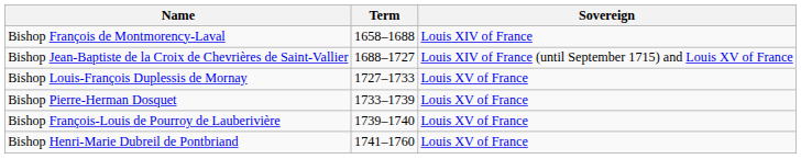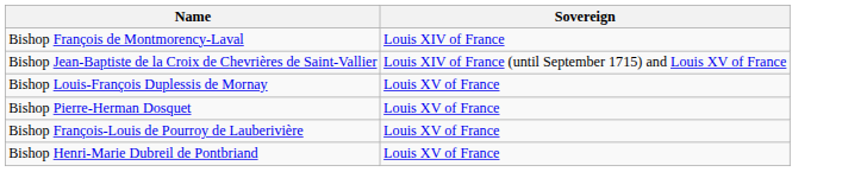 <table class="wikitable">
 <tr>
 <th>Name</th>
-<th>Term</th>
 <th>Sovereign</th>
 </tr>
 <tr>
 <td>Bishop <a href='#'>François de Montmorency-Laval</a></td>
-<td>1658–1688</td>
 <td><a href='#'>Louis XIV of France</a></td>
 </tr>
 <tr>
 <td>Bishop <a href='#'>Jean-Baptiste de la Croix de Chevrières de Saint-Vallier</a></td>
-<td>1688–1727</td>
 <td><a href='#'>Louis XIV of France</a> (until September 1715) and <a href='#'>Louis XV of France</a></td>
 </tr>
 <tr>
 <td>Bishop <a href='#'>Louis-François Duplessis de Mornay</a></td>
-<td>1727–1733</td>
 <td><a href='#'>Louis XV of France</a></td>
 </tr>
 <tr>
 <td>Bishop <a href='#'>Pierre-Herman Dosquet</a></td>
-<td>1733–1739</td>
 <td><a href='#'>Louis XV of France</a></td>
 </tr>
 <tr>
 <td>Bishop <a href='#'>François-Louis de Pourroy de Lauberivière</a></td>
-<td>1739–1740</td>
 <td><a href='#'>Louis XV of France</a></td>
 </tr>
 <tr>
 <td>Bishop <a href='#'>Henri-Marie Dubreil de Pontbriand</a></td>
-<td>1741–1760</td>
 <td><a href='#'>Louis XV of France</a></td>
 </tr>
 </table>
